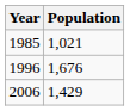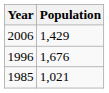 <table class="wikitable">
 <tr>
 <th>Year</th>
 <th>Population</th>
 </tr>
 <tr>
-<td>1985</td>
-<td>1,021</td>
+<td>2006</td>
+<td>1,429</td>
 </tr>
 <tr>
 <td>1996</td>
 <td>1,676</td>
 </tr>
 <tr>
-<td>2006</td>
-<td>1,429</td>
+<td>1985</td>
+<td>1,021</td>
 </tr>
 </table>
